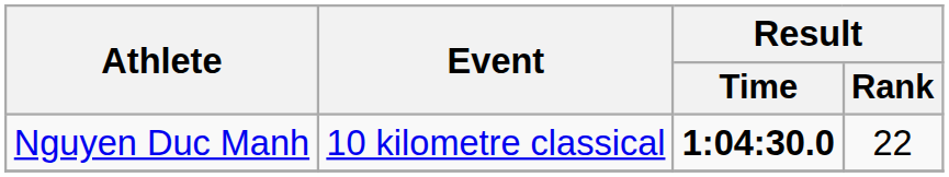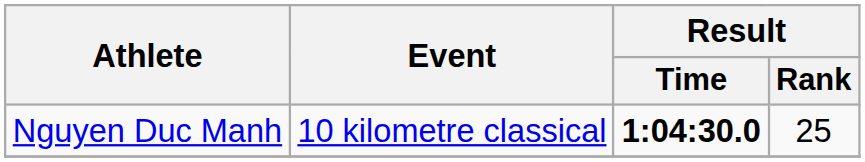 <table class="wikitable" style="font-size:90%">
 <tr>
 <th rowspan=2>Athlete</th>
 <th rowspan=2>Event</th>
 <th colspan=2>Result</th>
 </tr>
 <tr style="font-size:95%">
 <th>Time</th>
 <th>Rank</th>
 </tr>
 <tr align=center>
 <td align=left><a href='#'>Nguyen Duc Manh</a></td>
 <td><a href='#'>10 kilometre classical</a></td>
 <td><strong>1:04:30.0</strong></td>
-<td>22</td>
+<td>25</td>
 </tr>
 <tr>
 </tr>
 </table>
